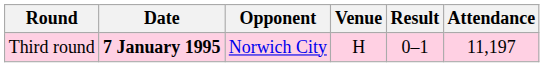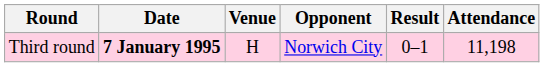 <table class="wikitable" style="text-align:center">
 <tr>
 <th>Round</th>
 <th>Date</th>
+<th>Venue</th>
 <th>Opponent</th>
-<th>Venue</th>
 <th>Result</th>
 <th>Attendance</th>
 </tr>
 <tr style="background-color: #ffd0e3;">
 <td>Third round</td>
 <td><strong>7 January 1995</strong></td>
+<td>H</td>
 <td><a href='#'>Norwich City</a></td>
-<td>H</td>
 <td>0–1</td>
-<td>11,197</td>
+<td>11,198</td>
 </tr>
 </table>
